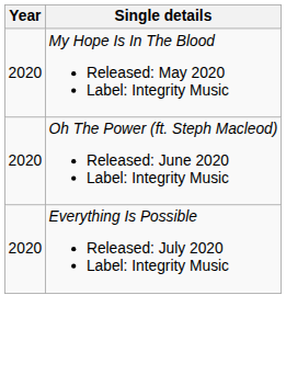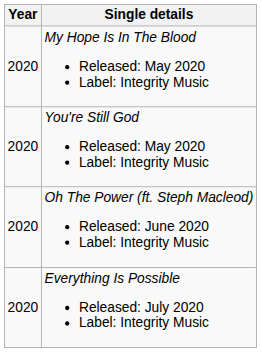 <table class="wikitable">
 <tr>
 <th>Year</th>
 <th>Single details</th>
 </tr>
 <tr>
 <td style="text-align:center;">2020</td>
 <td><em>My Hope Is In The Blood</em><br><ul><li>Released: May 2020</li><li>Label: Integrity Music</li></ul></td>
 </tr>
 <tr>
 <td style="text-align:center;">2020</td>
+<td><em>You're Still God</em><br><ul><li>Released: May 2020</li><li>Label: Integrity Music</li></ul></td>
+</tr>
+<tr>
+<td style="text-align:center;">2020</td>
 <td><em>Oh The Power (ft. Steph Macleod)</em><br><ul><li>Released: June 2020</li><li>Label: Integrity Music</li></ul></td>
 </tr>
 <tr>
 <td style="text-align:center;">2020</td>
 <td><em>Everything Is Possible</em><br><ul><li>Released: July 2020</li><li>Label: Integrity Music</li></ul></td>
 </tr>
 </table>
